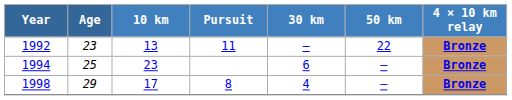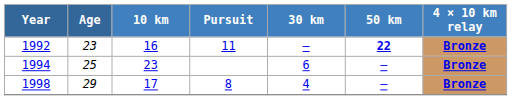 <table class="wikitable" style="font-size:95%; text-align:center; border:grey solid 1px; border-collapse:collapse; background:#ffffff;">
 <tr>
 <th style="background-color:#369; color:white; width:60px;"> Year </th>
 <th style="background-color:#369; color:white; width:40px;"> Age </th>
 <th style="background-color:#4180be; color:white; width:75px;"> 10 km </th>
 <th style="background-color:#4180be; color:white; width:75px;"> Pursuit </th>
 <th style="background-color:#4180be; color:white; width:75px;"> 30 km </th>
 <th style="background-color:#4180be; color:white; width:75px;"> 50 km </th>
 <th style="background-color:#4180be; color:white; width:75px;"> 4 × 10 km <br> relay </th>
 </tr>
 <tr>
 <td><a href='#'>1992</a></td>
 <td><em>23</em></td>
-<td><a href='#'>13</a></td>
+<td><a href='#'>16</a></td>
 <td><a href='#'>11</a></td>
 <td><a href='#'>—</a></td>
-<td><a href='#'>22</a></td>
+<td><strong><a href='#'>22</a></strong></td>
 <td bgcolor="cc9966"><a href='#'><strong>Bronze</strong></a></td>
 </tr>
 <tr>
 <td><a href='#'>1994</a></td>
 <td><em>25</em></td>
 <td><a href='#'>23</a></td>
 <td><a href='#'></a></td>
 <td><a href='#'>6</a></td>
 <td><a href='#'>—</a></td>
 <td bgcolor="cc9966"><a href='#'><strong>Bronze</strong></a></td>
 </tr>
 <tr>
 <td><a href='#'>1998</a></td>
 <td><em>29</em></td>
 <td><a href='#'>17</a></td>
 <td><a href='#'>8</a></td>
 <td><a href='#'>4</a></td>
 <td><a href='#'>—</a></td>
 <td bgcolor="cc9966"><a href='#'><strong>Bronze</strong></a></td>
 </tr>
 <tr>
 </tr>
 </table>
